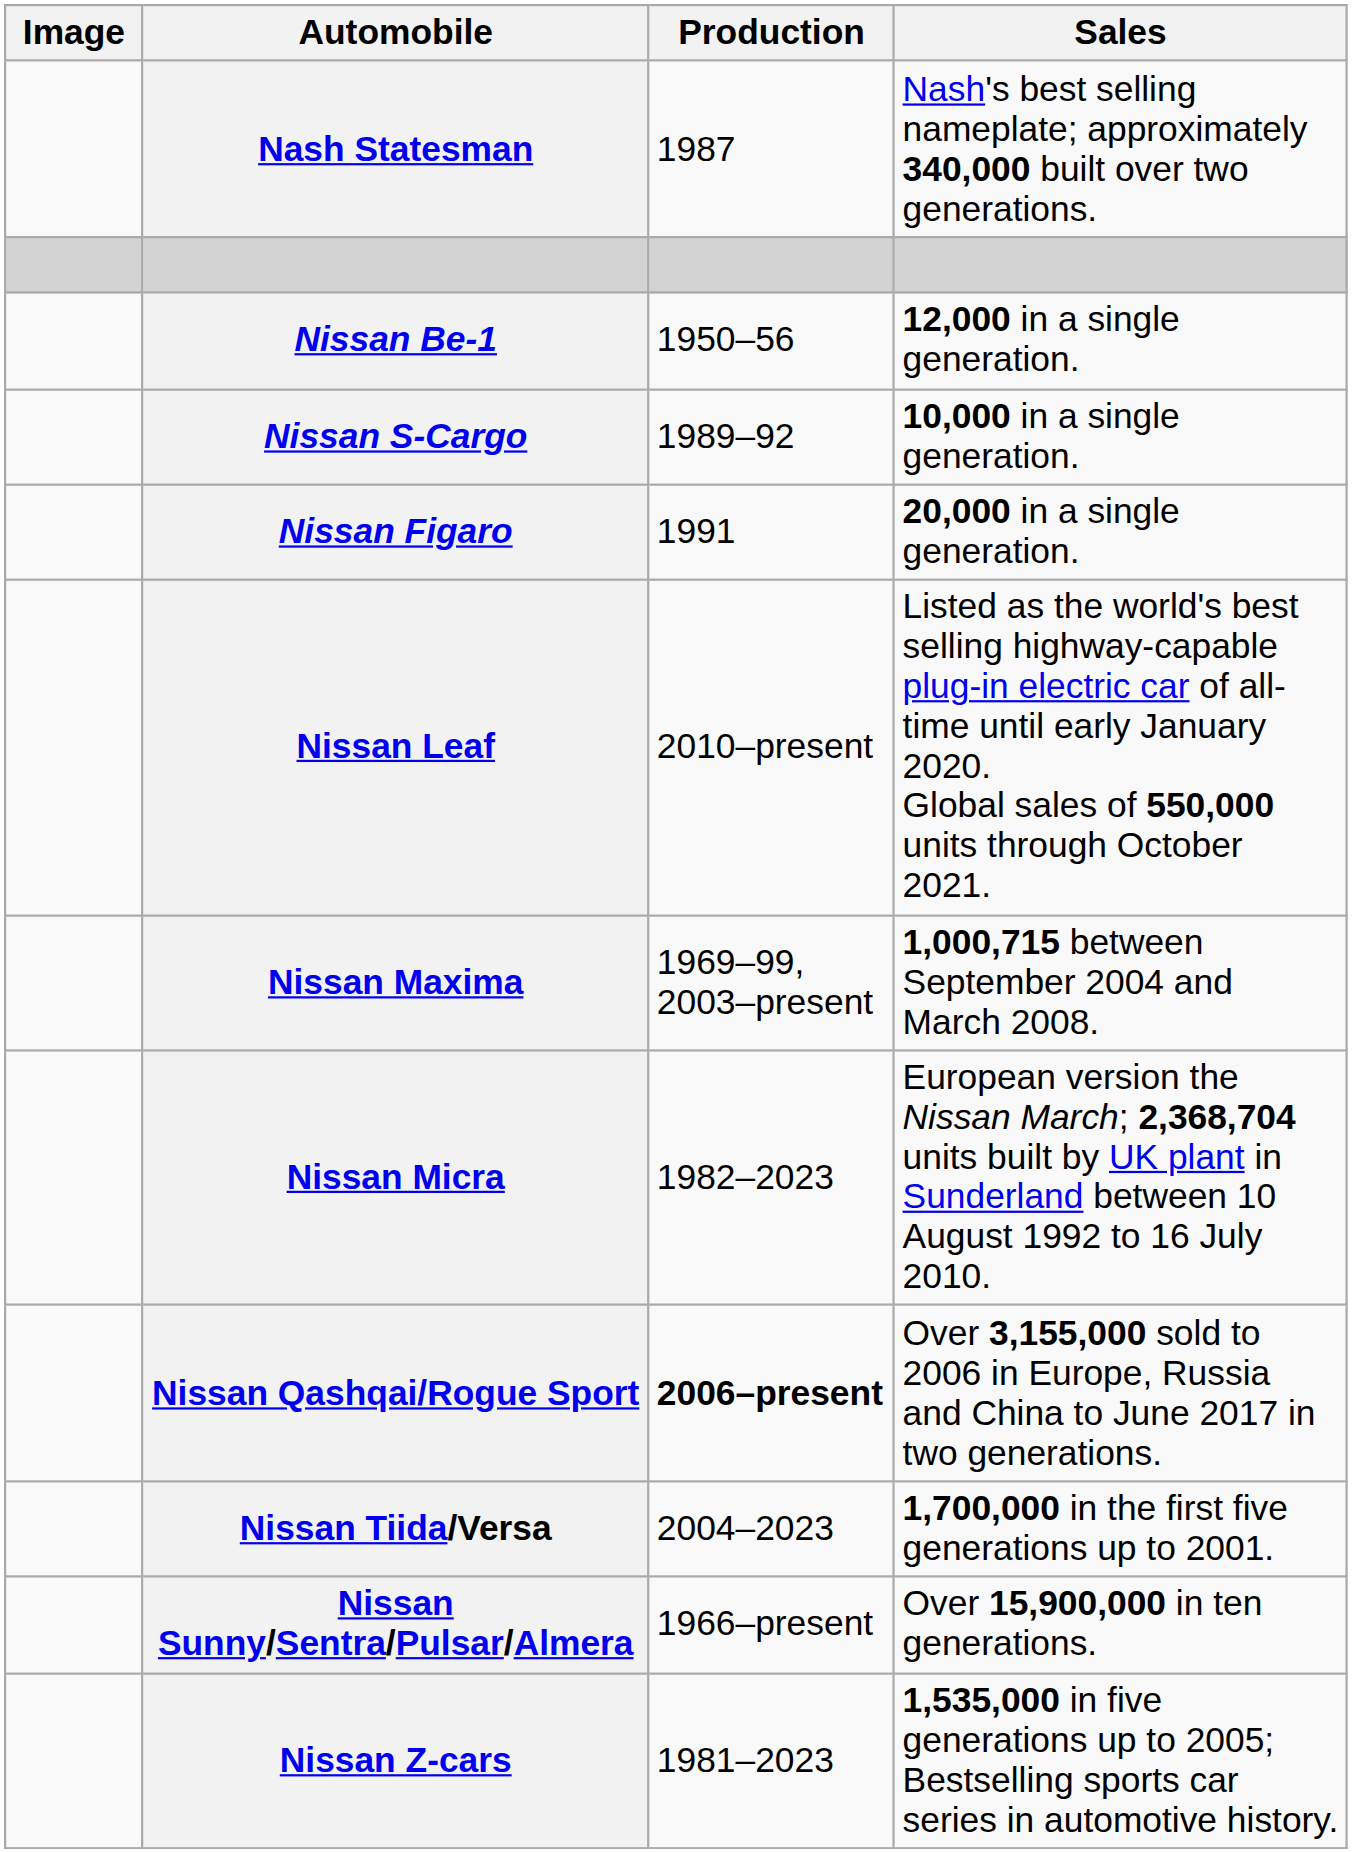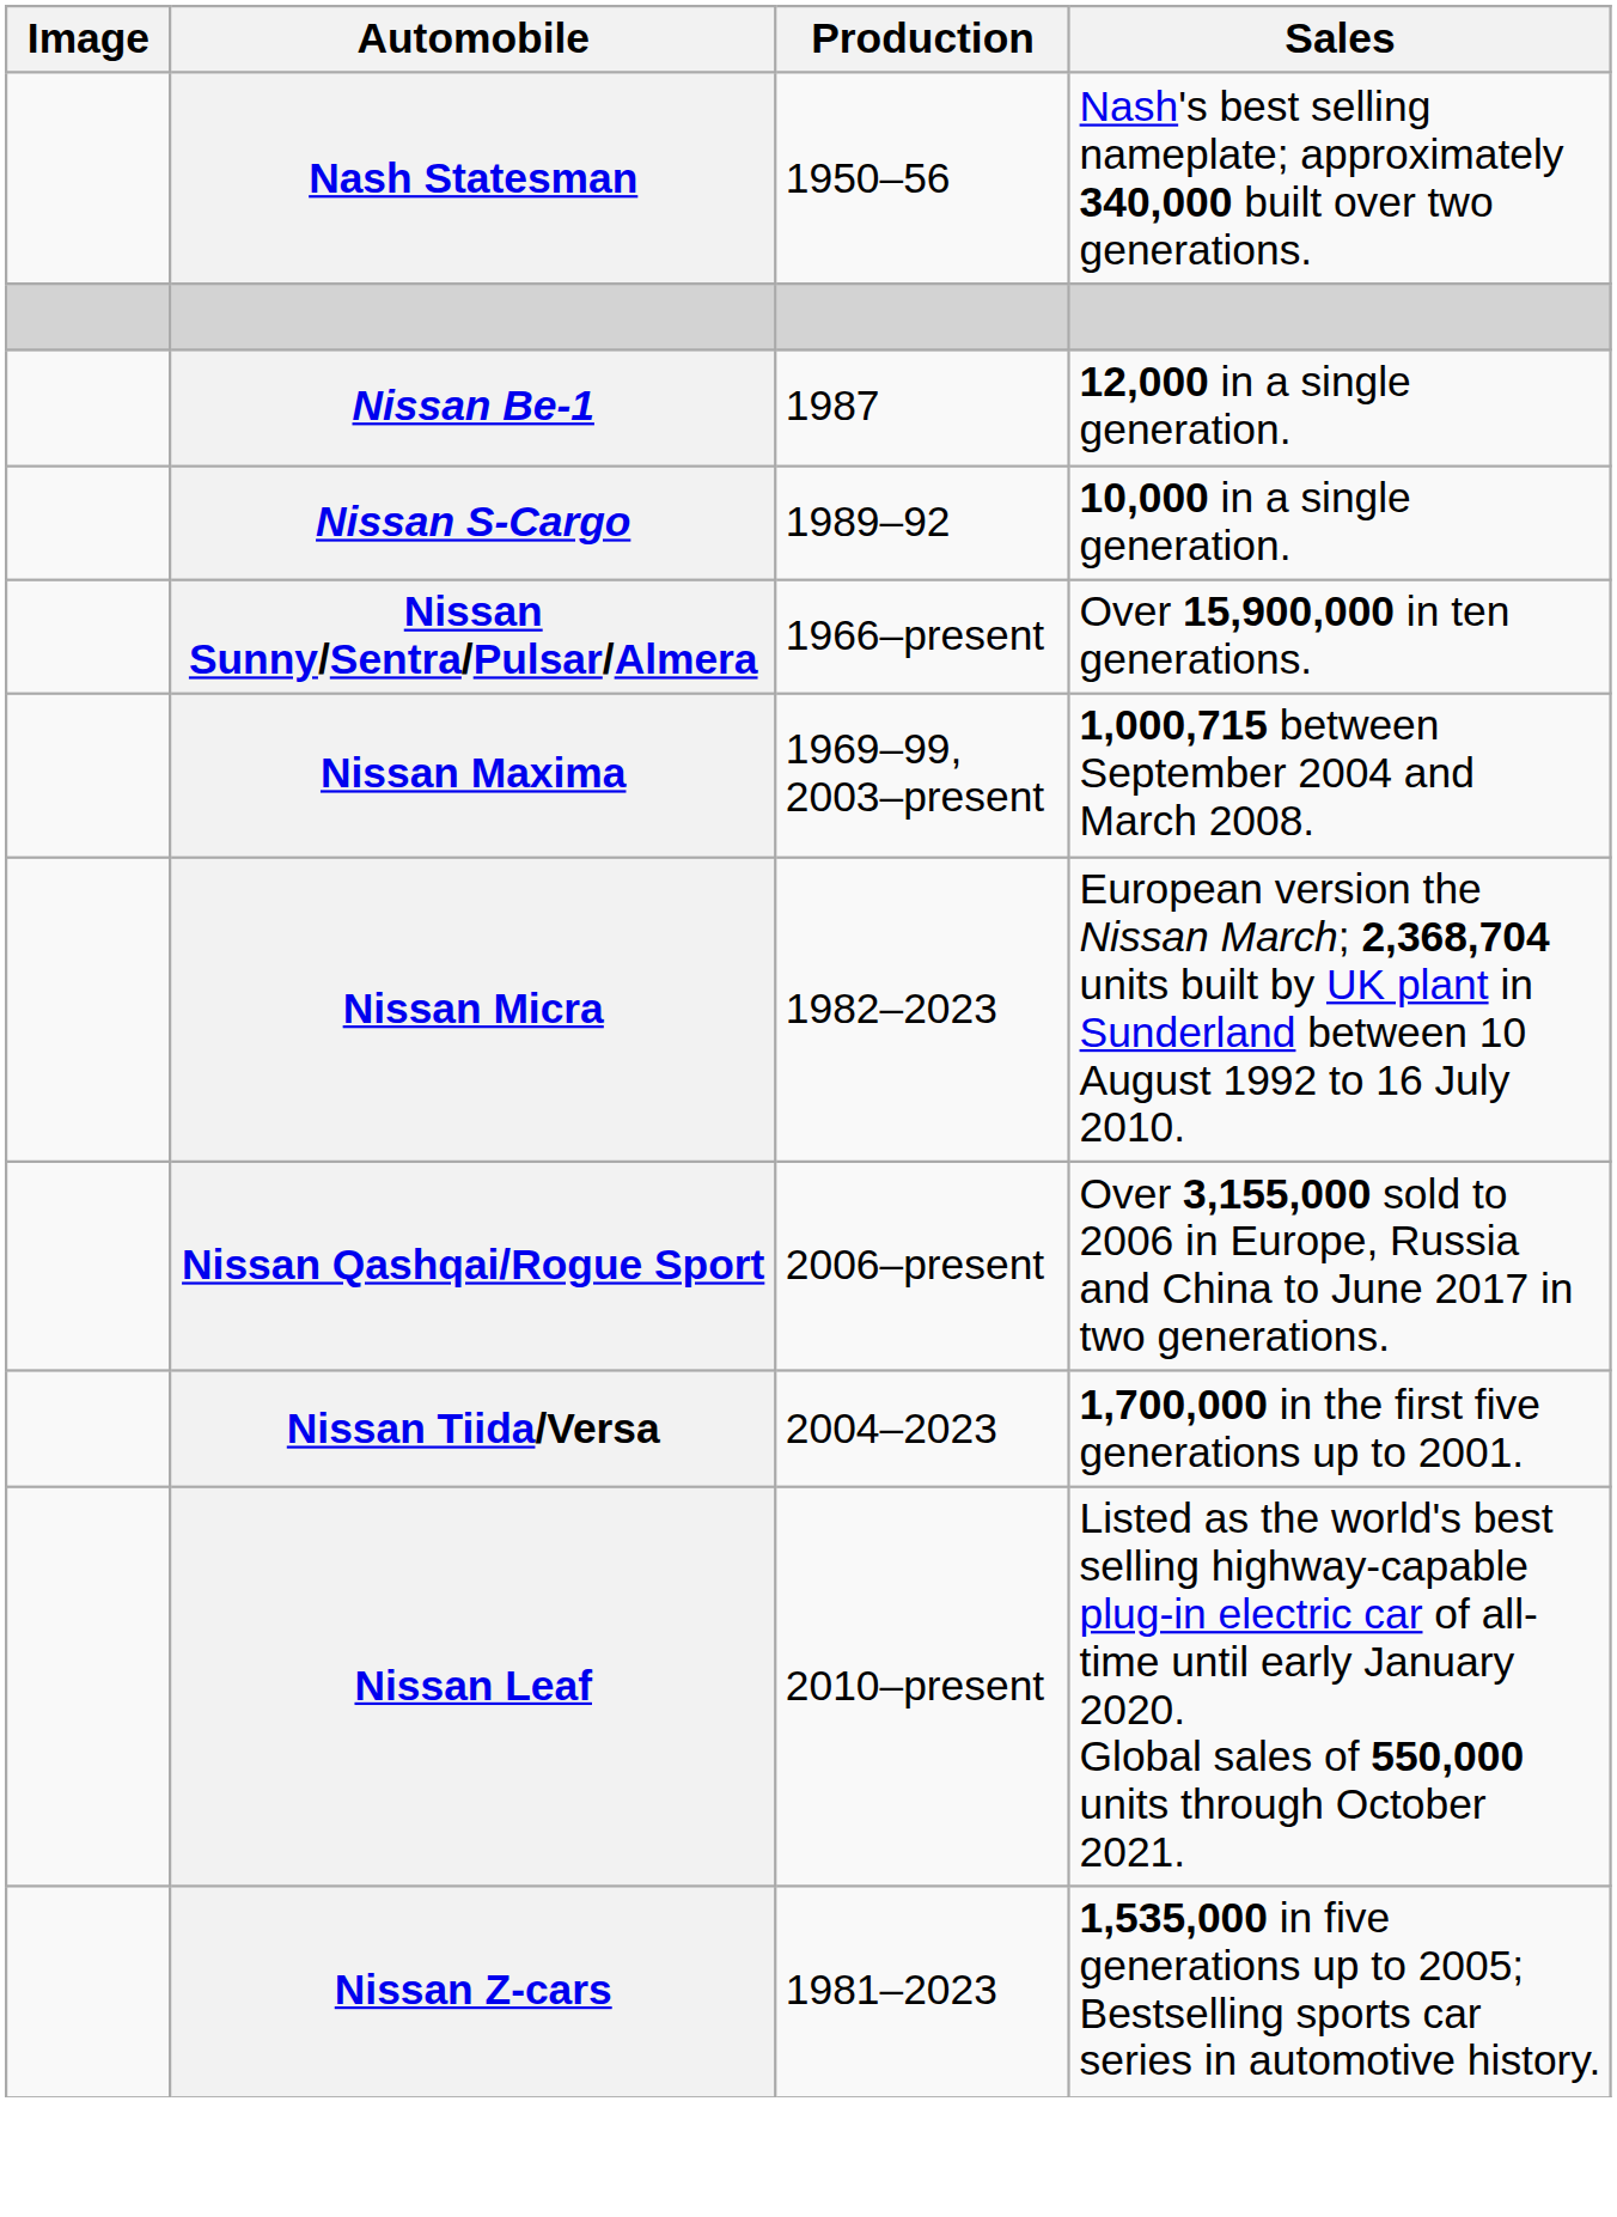 <table class="wikitable">
 <tr>
 <th style="width:5em">Image</th>
 <th style="width:15em">Automobile</th>
 <th style="width:10em">Production</th>
 <th style="width:30em">Sales</th>
 </tr>
 <tr>
 <td></td>
 <th><a href='#'>Nash Statesman</a></th>
-<td>1987</td>
+<td>1950–56</td>
 <td><a href='#'>Nash</a>'s best selling nameplate; approximately <strong>340,000</strong> built over two generations.</td>
 </tr>
 <tr style="background:lightgrey;">
 <td></td>
 <td></td>
 <td></td>
 <td><br></td>
 </tr>
 <tr>
 <td></td>
 <th><em><a href='#'>Nissan Be-1</a></em></th>
-<td>1950–56</td>
+<td>1987</td>
 <td><strong>12,000</strong> in a single generation.</td>
 </tr>
 <tr>
 <td></td>
 <th><em><a href='#'>Nissan S-Cargo</a></em></th>
 <td>1989–92</td>
 <td><strong>10,000</strong> in a single generation.</td>
 </tr>
 <tr>
 <td></td>
-<th><em><a href='#'>Nissan Figaro</a></em></th>
-<td>1991</td>
-<td><strong>20,000</strong> in a single generation.</td>
-</tr>
-<tr>
-<td></td>
-<th><a href='#'>Nissan Leaf</a></th>
-<td>2010–present</td>
-<td>Listed as the world's best selling highway-capable <a href='#'>plug-in electric car</a> of all-time until early January 2020.<br> Global sales of <strong>550,000</strong> units through October 2021.</td>
+<th><a href='#'>Nissan Sunny</a>/<a href='#'>Sentra</a>/<a href='#'>Pulsar</a>/<a href='#'>Almera</a></th>
+<td>1966–present</td>
+<td>Over <strong>15,900,000</strong> in ten generations.</td>
 </tr>
 <tr>
 <td></td>
 <th><a href='#'>Nissan Maxima</a></th>
 <td>1969–99, 2003–present</td>
 <td><strong>1,000,715</strong> between September 2004 and March 2008.</td>
 </tr>
 <tr>
 <td></td>
 <th><a href='#'>Nissan Micra</a></th>
 <td>1982–2023</td>
 <td>European version the <em>Nissan March</em>; <strong>2,368,704</strong> units built by <a href='#'>UK plant</a> in <a href='#'>Sunderland</a> between 10 August 1992 to 16 July 2010.</td>
 </tr>
 <tr>
 <td></td>
 <th><a href='#'>Nissan Qashqai/Rogue Sport</a></th>
-<td><strong>2006–present</strong></td>
+<td>2006–present</td>
 <td>Over <strong>3,155,000</strong> sold to 2006 in Europe, Russia and China to June 2017 in two generations.</td>
 </tr>
 <tr>
 <td></td>
 <th><a href='#'>Nissan Tiida</a>/Versa</th>
 <td>2004–2023</td>
 <td><strong>1,700,000</strong> in the first five generations up to 2001.</td>
 </tr>
 <tr>
 <td></td>
-<th><a href='#'>Nissan Sunny</a>/<a href='#'>Sentra</a>/<a href='#'>Pulsar</a>/<a href='#'>Almera</a></th>
-<td>1966–present</td>
-<td>Over <strong>15,900,000</strong> in ten generations.</td>
+<th><a href='#'>Nissan Leaf</a></th>
+<td>2010–present</td>
+<td>Listed as the world's best selling highway-capable <a href='#'>plug-in electric car</a> of all-time until early January 2020.<br> Global sales of <strong>550,000</strong> units through October 2021.</td>
 </tr>
 <tr>
 <td></td>
 <th><a href='#'>Nissan Z-cars</a></th>
 <td>1981–2023</td>
 <td><strong>1,535,000</strong> in five generations up to 2005; Bestselling sports car series in automotive history.</td>
 </tr>
 </table>
